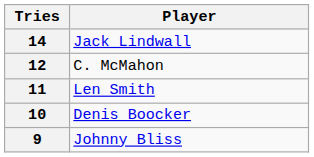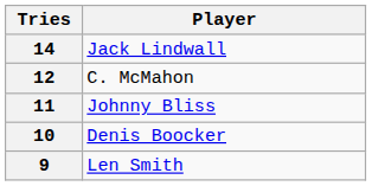 <table class="wikitable" style="text-align:left;">
 <tr>
 <th width=50>Tries</th>
 <th width=200>Player</th>
 </tr>
 <tr>
 <th>14</th>
 <td> <a href='#'>Jack Lindwall</a></td>
 </tr>
 <tr>
 <th>12</th>
 <td> C. McMahon</td>
 </tr>
 <tr>
 <th>11</th>
-<td> <a href='#'>Len Smith</a></td>
+<td> <a href='#'>Johnny Bliss</a></td>
 </tr>
 <tr>
 <th>10</th>
 <td> <a href='#'>Denis Boocker</a></td>
 </tr>
 <tr>
 <th>9</th>
-<td> <a href='#'>Johnny Bliss</a></td>
+<td> <a href='#'>Len Smith</a></td>
 </tr>
 </table>
